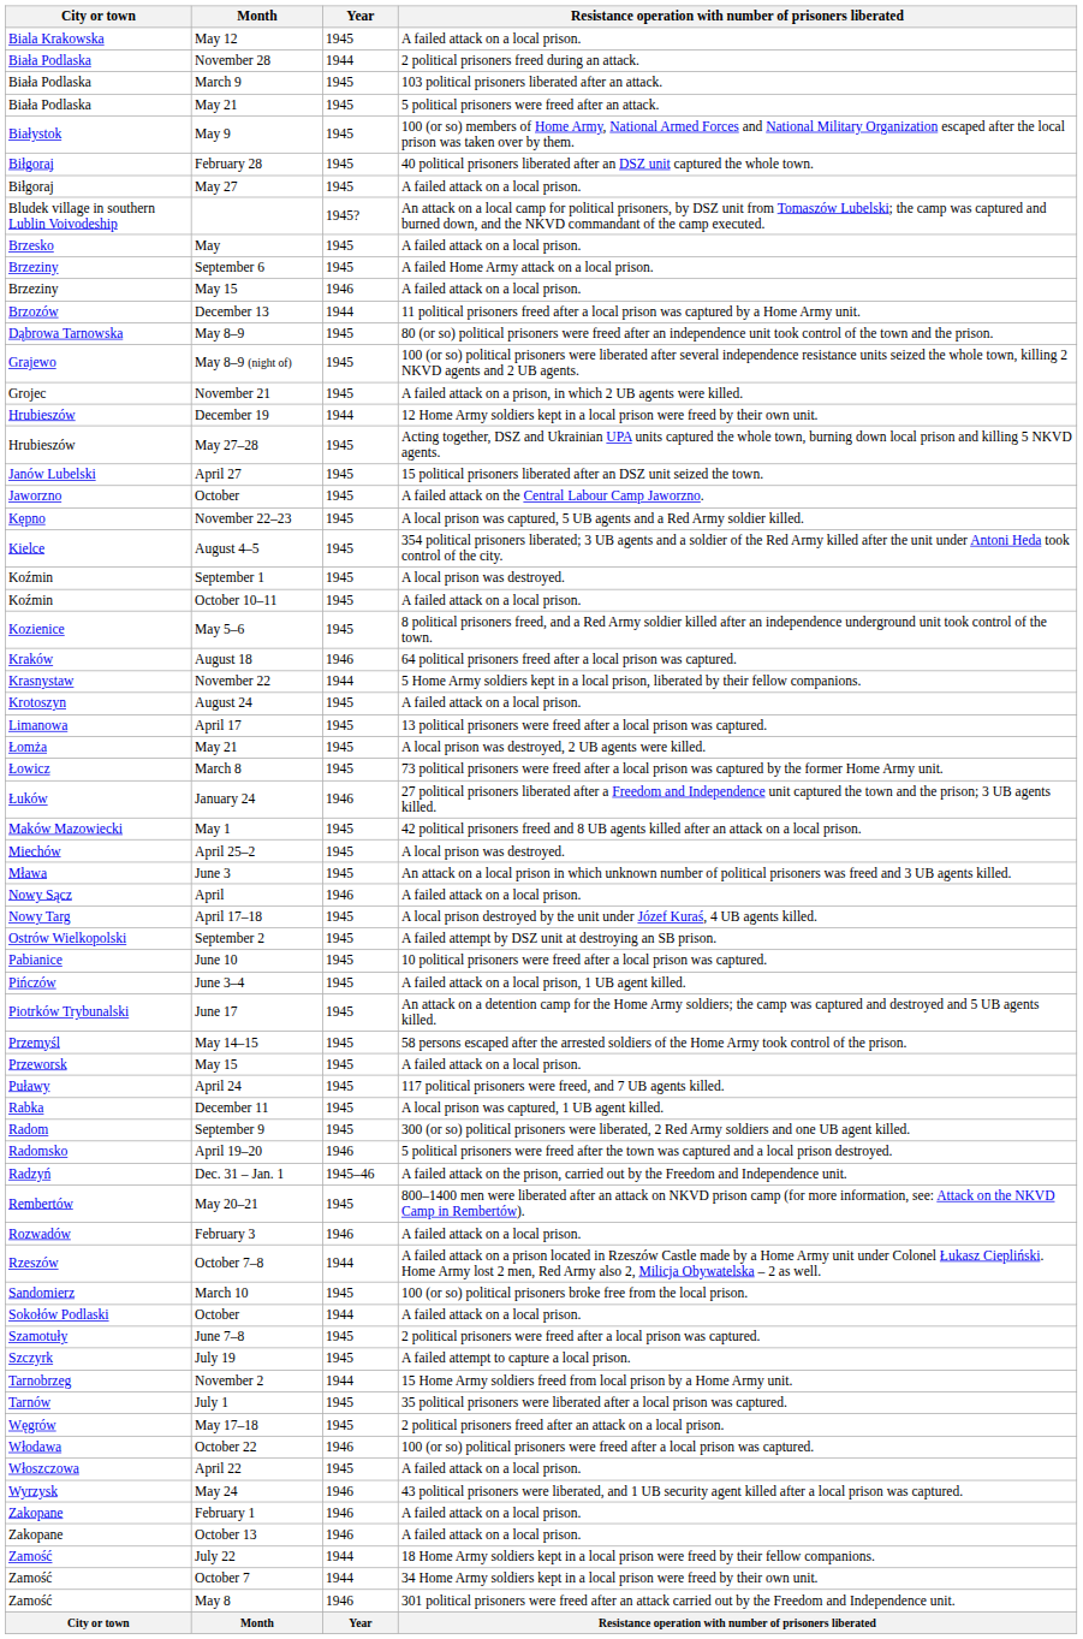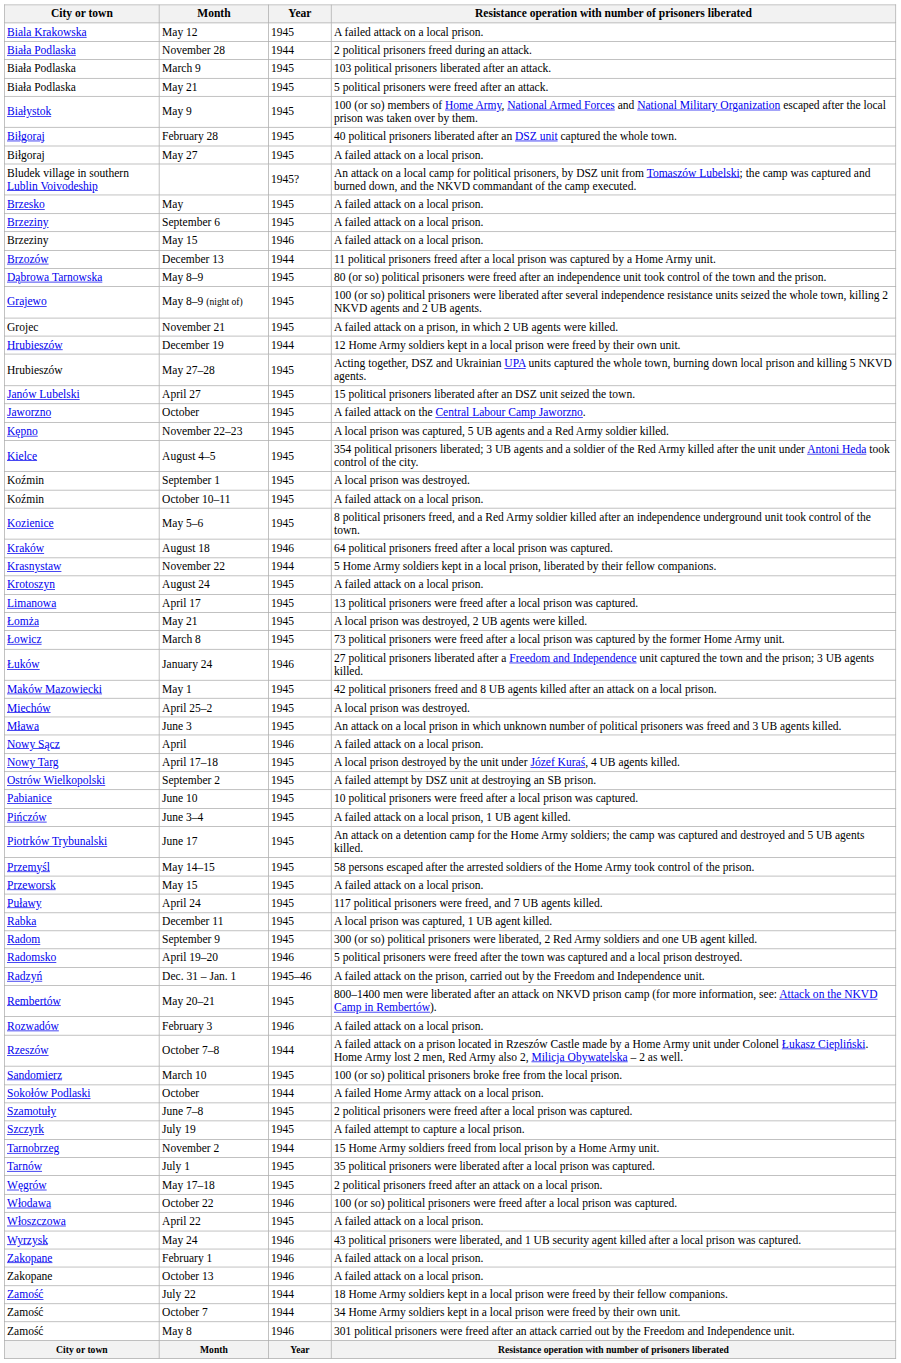 <table class="wikitable sortable" align="left" width="98%" style="background:#FFFFFF; font-size:100%; border:0px solid #a3bfb1; color:#000;">
 <tr>
 <th scope="col" style="width: 13em;">City or town</th>
 <th scope="col" style="width: 9em;">Month</th>
 <th scope="col" style="width: 5em;">Year</th>
 <th scope="col">Resistance operation with number of prisoners liberated</th>
 </tr>
 <tr>
 <td> <a href='#'>Biala Krakowska</a></td>
 <td> May 12</td>
 <td> 1945</td>
 <td> A failed attack on a local prison.</td>
 </tr>
 <tr>
 <td> <a href='#'>Biała Podlaska</a></td>
 <td> November 28</td>
 <td> 1944</td>
 <td> 2 political prisoners freed during an attack.</td>
 </tr>
 <tr>
 <td> Biała Podlaska</td>
 <td> March 9</td>
 <td> 1945</td>
 <td> 103 political prisoners liberated after an attack.</td>
 </tr>
 <tr>
 <td> Biała Podlaska</td>
 <td> May 21</td>
 <td> 1945</td>
 <td>  5 political prisoners were freed after an attack.</td>
 </tr>
 <tr>
 <td> <a href='#'>Białystok</a></td>
 <td> May 9</td>
 <td> 1945</td>
 <td>  100 (or so) members of <a href='#'>Home Army</a>, <a href='#'>National Armed Forces</a> and <a href='#'>National Military Organization</a> escaped after the local prison was taken over by them.</td>
 </tr>
 <tr>
 <td> <a href='#'>Biłgoraj</a></td>
 <td> February 28</td>
 <td> 1945</td>
 <td>  40 political prisoners liberated after an <a href='#'>DSZ unit</a> captured the whole town.</td>
 </tr>
 <tr>
 <td> Biłgoraj</td>
 <td> May 27</td>
 <td> 1945</td>
 <td>  A failed attack on a local prison.</td>
 </tr>
 <tr>
 <td> Bludek village in southern <a href='#'>Lublin Voivodeship</a></td>
 <td></td>
 <td> 1945?</td>
 <td>  An attack on a local camp for political prisoners, by DSZ unit from <a href='#'>Tomaszów Lubelski</a>; the camp was captured and burned down, and the NKVD commandant of the camp executed.</td>
 </tr>
 <tr>
 <td> <a href='#'>Brzesko</a></td>
 <td> May</td>
 <td> 1945</td>
 <td>  A failed attack on a local prison.</td>
 </tr>
 <tr>
 <td> <a href='#'>Brzeziny</a></td>
 <td> September 6</td>
 <td> 1945</td>
-<td>  A failed Home Army attack on a local prison.</td>
+<td>  A failed attack on a local prison.</td>
 </tr>
 <tr>
 <td> Brzeziny</td>
 <td> May 15</td>
 <td> 1946</td>
 <td>  A failed attack on a local prison.</td>
 </tr>
 <tr>
 <td> <a href='#'>Brzozów</a></td>
 <td> December 13</td>
 <td> 1944</td>
 <td>  11 political prisoners freed after a local prison was captured by a Home Army unit.</td>
 </tr>
 <tr>
 <td> <a href='#'>Dąbrowa Tarnowska</a></td>
 <td> May 8–9</td>
 <td> 1945</td>
 <td>  80 (or so) political prisoners were freed after an independence unit took control of the town and the prison.</td>
 </tr>
 <tr>
 <td> <a href='#'>Grajewo</a></td>
 <td> May 8–9 <small>(night of)</small></td>
 <td> 1945</td>
 <td>  100 (or so) political prisoners were liberated after several independence resistance units seized the whole town, killing 2 NKVD agents and 2 UB agents.</td>
 </tr>
 <tr>
 <td> Grojec</td>
 <td> November 21</td>
 <td> 1945</td>
 <td>  A failed attack on a prison, in which 2 UB agents were killed.</td>
 </tr>
 <tr>
 <td> <a href='#'>Hrubieszów</a></td>
 <td> December 19</td>
 <td> 1944</td>
 <td>  12 Home Army soldiers kept in a local prison were freed by their own unit.</td>
 </tr>
 <tr>
 <td> Hrubieszów</td>
 <td> May 27–28</td>
 <td> 1945</td>
 <td>  Acting together, DSZ and Ukrainian <a href='#'>UPA</a> units captured the whole town, burning down local prison and killing 5 NKVD agents.</td>
 </tr>
 <tr>
 <td> <a href='#'>Janów Lubelski</a></td>
 <td> April 27</td>
 <td> 1945</td>
 <td>  15 political prisoners liberated after an DSZ unit seized the town.</td>
 </tr>
 <tr>
 <td> <a href='#'>Jaworzno</a></td>
 <td> October</td>
 <td> 1945</td>
 <td>  A failed attack on the <a href='#'>Central Labour Camp Jaworzno</a>.</td>
 </tr>
 <tr>
 <td> <a href='#'>Kępno</a></td>
 <td> November 22–23</td>
 <td> 1945</td>
 <td>  A local prison was captured, 5 UB agents and a Red Army soldier killed.</td>
 </tr>
 <tr>
 <td> <a href='#'>Kielce</a></td>
 <td> August 4–5</td>
 <td> 1945</td>
 <td>  354 political prisoners liberated; 3 UB agents and a soldier of the Red Army killed after the unit under <a href='#'>Antoni Heda</a> took control of the city.</td>
 </tr>
 <tr>
 <td> Koźmin</td>
 <td> September 1</td>
 <td> 1945</td>
 <td>  A local prison was destroyed.</td>
 </tr>
 <tr>
 <td> Koźmin</td>
 <td> October 10–11</td>
 <td> 1945</td>
 <td>  A failed attack on a local prison.</td>
 </tr>
 <tr>
 <td> <a href='#'>Kozienice</a></td>
 <td> May 5–6</td>
 <td> 1945</td>
 <td>  8 political prisoners freed, and a Red Army soldier killed after an independence underground unit took control of the town.</td>
 </tr>
 <tr>
 <td>  <a href='#'>Kraków</a></td>
 <td> August 18</td>
 <td> 1946</td>
 <td>  64 political prisoners freed after a local prison was captured.</td>
 </tr>
 <tr>
 <td>  <a href='#'>Krasnystaw</a></td>
 <td> November 22</td>
 <td> 1944</td>
 <td>  5 Home Army soldiers kept in a local prison, liberated by their fellow companions.</td>
 </tr>
 <tr>
 <td>  <a href='#'>Krotoszyn</a></td>
 <td> August 24</td>
 <td> 1945</td>
 <td>  A failed attack on a local prison.</td>
 </tr>
 <tr>
 <td>  <a href='#'>Limanowa</a></td>
 <td> April 17</td>
 <td> 1945</td>
 <td>  13 political prisoners were freed after a local prison was captured.</td>
 </tr>
 <tr>
 <td>  <a href='#'>Łomża</a></td>
 <td> May 21</td>
 <td> 1945</td>
 <td>  A local prison was destroyed, 2 UB agents were killed.</td>
 </tr>
 <tr>
 <td>  <a href='#'>Łowicz</a></td>
 <td> March 8</td>
 <td> 1945</td>
 <td>  73 political prisoners were freed after a local prison was captured by the former Home Army unit.</td>
 </tr>
 <tr>
 <td>  <a href='#'>Łuków</a></td>
 <td> January 24</td>
 <td> 1946</td>
 <td>  27 political prisoners liberated after a <a href='#'>Freedom and Independence</a> unit captured the town and the prison; 3 UB agents killed.</td>
 </tr>
 <tr>
 <td>  <a href='#'>Maków Mazowiecki</a></td>
 <td> May 1</td>
 <td> 1945</td>
 <td>  42 political prisoners freed and 8 UB agents killed after an attack on a local prison.</td>
 </tr>
 <tr>
 <td>  <a href='#'>Miechów</a></td>
 <td> April 25–2</td>
 <td> 1945</td>
 <td>  A local prison was destroyed.</td>
 </tr>
 <tr>
 <td>  <a href='#'>Mława</a></td>
 <td> June 3</td>
 <td> 1945</td>
 <td>  An attack on a local prison in which unknown number of political prisoners was freed and 3 UB agents killed.</td>
 </tr>
 <tr>
 <td>  <a href='#'>Nowy Sącz</a></td>
 <td> April</td>
 <td> 1946</td>
 <td>  A failed attack on a local prison.</td>
 </tr>
 <tr>
 <td>  <a href='#'>Nowy Targ</a></td>
 <td> April 17–18</td>
 <td> 1945</td>
 <td>  A local prison destroyed by the unit under <a href='#'>Józef Kuraś</a>, 4 UB agents killed.</td>
 </tr>
 <tr>
 <td>  <a href='#'>Ostrów Wielkopolski</a></td>
 <td> September 2</td>
 <td> 1945</td>
 <td>  A failed attempt by DSZ unit at destroying  an SB prison.</td>
 </tr>
 <tr>
 <td>  <a href='#'>Pabianice</a></td>
 <td> June 10</td>
 <td> 1945</td>
 <td>  10 political prisoners were freed after a local prison was captured.</td>
 </tr>
 <tr>
 <td>  <a href='#'>Pińczów</a></td>
 <td> June 3–4</td>
 <td> 1945</td>
 <td>  A failed attack on a local prison, 1 UB agent killed.</td>
 </tr>
 <tr>
 <td>  <a href='#'>Piotrków Trybunalski</a></td>
 <td> June 17</td>
 <td> 1945</td>
 <td>  An attack on a detention camp for the Home Army soldiers; the camp was captured and destroyed and 5 UB agents killed.</td>
 </tr>
 <tr>
 <td>  <a href='#'>Przemyśl</a></td>
 <td> May 14–15</td>
 <td> 1945</td>
 <td>  58 persons escaped after the arrested soldiers of the Home Army took control of the prison.</td>
 </tr>
 <tr>
 <td>  <a href='#'>Przeworsk</a></td>
 <td> May 15</td>
 <td> 1945</td>
 <td>  A failed attack on a local prison.</td>
 </tr>
 <tr>
 <td>  <a href='#'>Puławy</a></td>
 <td> April 24</td>
 <td> 1945</td>
 <td>  117 political prisoners were freed, and 7 UB agents killed.</td>
 </tr>
 <tr>
 <td>  <a href='#'>Rabka</a></td>
 <td> December 11</td>
 <td> 1945</td>
 <td>  A local prison was captured, 1 UB agent killed.</td>
 </tr>
 <tr>
 <td>  <a href='#'>Radom</a></td>
 <td> September 9</td>
 <td> 1945</td>
 <td>  300 (or so) political prisoners were liberated, 2 Red Army soldiers and one UB agent killed.</td>
 </tr>
 <tr>
 <td>  <a href='#'>Radomsko</a></td>
 <td> April 19–20</td>
 <td> 1946</td>
 <td>  5 political prisoners were freed after the town was captured and a local prison destroyed.</td>
 </tr>
 <tr>
 <td>  <a href='#'>Radzyń</a></td>
 <td> Dec. 31 – Jan. 1</td>
 <td> 1945–46</td>
 <td>  A failed attack on the prison, carried out by the Freedom and Independence unit.</td>
 </tr>
 <tr>
 <td>  <a href='#'>Rembertów</a></td>
 <td> May 20–21</td>
 <td> 1945</td>
 <td>  800–1400 men were liberated after an attack on NKVD prison camp (for more information, see: <a href='#'>Attack on the NKVD Camp in Rembertów</a>).</td>
 </tr>
 <tr>
 <td>  <a href='#'>Rozwadów</a></td>
 <td> February 3</td>
 <td> 1946</td>
 <td>  A failed attack on a local prison.</td>
 </tr>
 <tr>
 <td>  <a href='#'>Rzeszów</a></td>
 <td> October 7–8</td>
 <td> 1944</td>
 <td>  A failed attack on a prison located in Rzeszów Castle made by a Home Army unit under Colonel <a href='#'>Łukasz Ciepliński</a>.  Home Army lost 2 men, Red Army also 2, <a href='#'>Milicja Obywatelska</a> – 2 as well.</td>
 </tr>
 <tr>
 <td>  <a href='#'>Sandomierz</a></td>
 <td> March 10</td>
 <td> 1945</td>
 <td>  100 (or so) political prisoners broke free from the local prison.</td>
 </tr>
 <tr>
 <td>  <a href='#'>Sokołów Podlaski</a></td>
 <td> October</td>
 <td> 1944</td>
-<td>  A failed attack on a local prison.</td>
+<td>  A failed Home Army attack on a local prison.</td>
 </tr>
 <tr>
 <td>  <a href='#'>Szamotuły</a></td>
 <td> June 7–8</td>
 <td> 1945</td>
 <td>  2 political prisoners were freed after a local prison was captured.</td>
 </tr>
 <tr>
 <td>  <a href='#'>Szczyrk</a></td>
 <td> July 19</td>
 <td> 1945</td>
 <td>  A failed attempt to capture a local prison.</td>
 </tr>
 <tr>
 <td>  <a href='#'>Tarnobrzeg</a></td>
 <td> November 2</td>
 <td> 1944</td>
 <td>  15 Home Army soldiers freed from local prison by a Home Army unit.</td>
 </tr>
 <tr>
 <td>  <a href='#'>Tarnów</a></td>
 <td> July 1</td>
 <td> 1945</td>
 <td>  35 political prisoners were liberated after a local prison was captured.</td>
 </tr>
 <tr>
 <td>  <a href='#'>Węgrów</a></td>
 <td> May 17–18</td>
 <td> 1945</td>
 <td>  2 political prisoners freed after an attack on a local prison.</td>
 </tr>
 <tr>
 <td>  <a href='#'>Włodawa</a></td>
 <td> October 22</td>
 <td> 1946</td>
 <td>  100 (or so) political prisoners were freed after a local prison was captured.</td>
 </tr>
 <tr>
 <td>  <a href='#'>Włoszczowa</a></td>
 <td> April 22</td>
 <td> 1945</td>
 <td>  A failed attack on a local prison.</td>
 </tr>
 <tr>
 <td>  <a href='#'>Wyrzysk</a></td>
 <td> May 24</td>
 <td> 1946</td>
 <td>  43 political prisoners were liberated, and 1 UB security agent killed after a local prison was captured.</td>
 </tr>
 <tr>
 <td>  <a href='#'>Zakopane</a></td>
 <td> February 1</td>
 <td> 1946</td>
 <td>  A failed attack on a local prison.</td>
 </tr>
 <tr>
 <td>  Zakopane</td>
 <td> October 13</td>
 <td> 1946</td>
 <td>  A failed attack on a local prison.</td>
 </tr>
 <tr>
 <td>  <a href='#'>Zamość</a></td>
 <td> July 22</td>
 <td> 1944</td>
 <td>  18 Home Army soldiers kept in a local prison were freed by their fellow companions.</td>
 </tr>
 <tr>
 <td>  Zamość</td>
 <td> October 7</td>
 <td> 1944</td>
 <td>  34 Home Army soldiers kept in a local prison were freed by their own unit.</td>
 </tr>
 <tr>
 <td>  Zamość</td>
 <td> May 8</td>
 <td> 1946</td>
 <td>  301 political prisoners were freed after an attack carried out by the Freedom and Independence unit.</td>
 </tr>
 <tr class="sortbottom">
 <th><small>City or town</small></th>
 <th><small>Month</small></th>
 <th><small>Year</small></th>
 <th><small>Resistance operation with number of prisoners liberated</small></th>
 </tr>
 </table>
